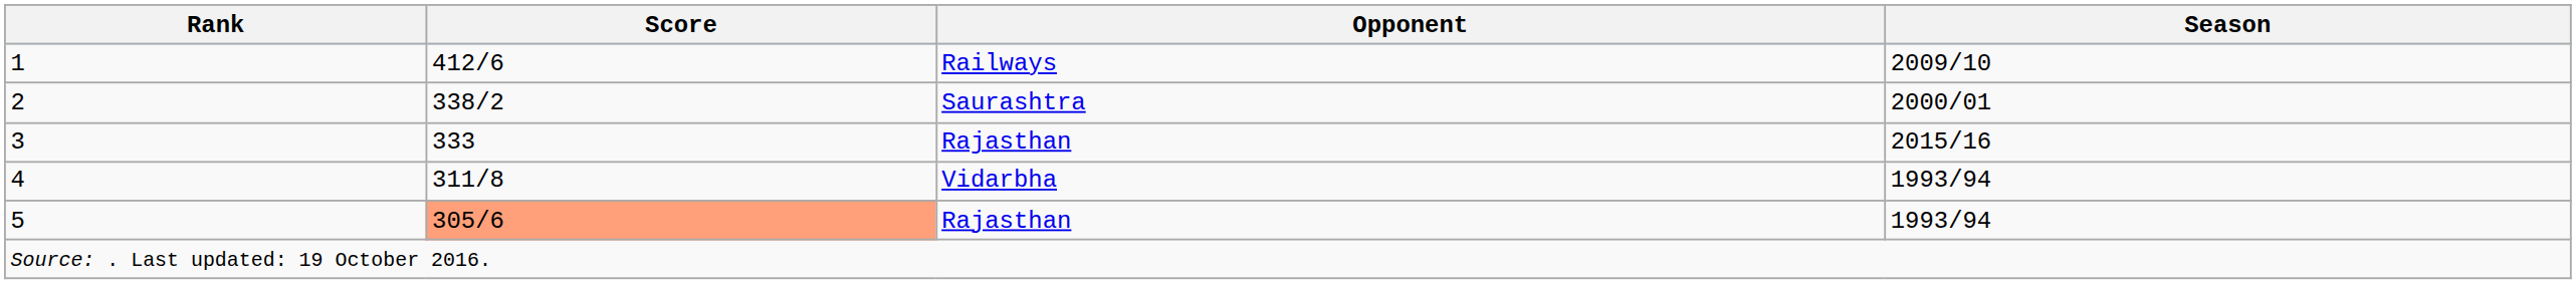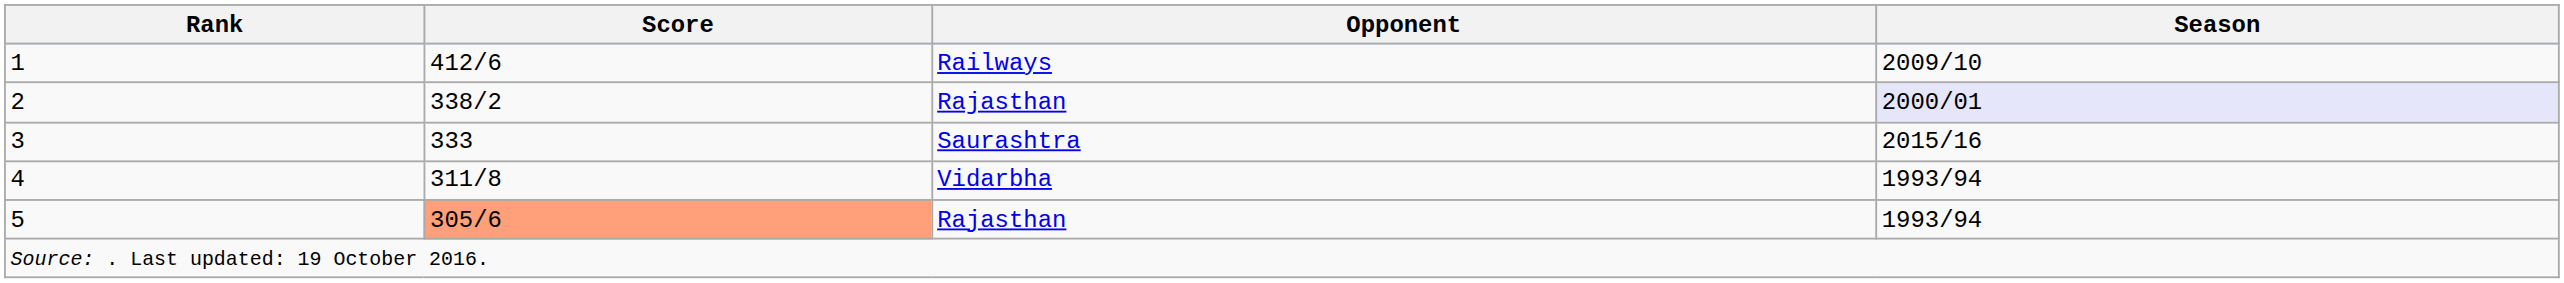 <table class="wikitable" width=70%>
 <tr bgcolor=#87cef>
 <th>Rank</th>
 <th>Score</th>
 <th>Opponent</th>
 <th>Season</th>
 </tr>
 <tr>
 <td>1</td>
 <td>412/6</td>
 <td><a href='#'>Railways</a></td>
 <td>2009/10</td>
 </tr>
 <tr>
 <td>2</td>
 <td>338/2</td>
-<td><a href='#'>Saurashtra</a></td>
-<td>2000/01</td>
+<td><a href='#'>Rajasthan</a></td>
+<td style="background: lavender;">2000/01</td>
 </tr>
 <tr>
 <td>3</td>
 <td>333</td>
-<td><a href='#'>Rajasthan</a></td>
+<td><a href='#'>Saurashtra</a></td>
 <td>2015/16</td>
 </tr>
 <tr>
 <td>4</td>
 <td>311/8</td>
 <td><a href='#'>Vidarbha</a></td>
 <td>1993/94</td>
 </tr>
 <tr>
 <td>5</td>
 <td style="background: lightsalmon;">305/6</td>
 <td><a href='#'>Rajasthan</a></td>
 <td>1993/94</td>
 </tr>
 <tr>
 <td colspan=4><small><em>Source: </em>. Last updated: 19 October 2016.</small></td>
 </tr>
 </table>
